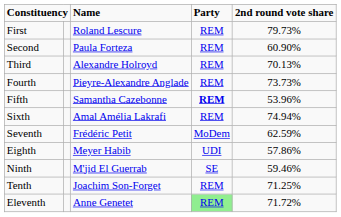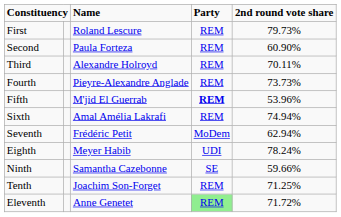 <table class="sortable wikitable">
 <tr ------------------>
 <td colspan="2"><strong>Constituency</strong></td>
 <td><strong>Name</strong></td>
 <td><strong>Party</strong></td>
 <td><strong>2nd round vote share</strong></td>
 </tr>
 <tr ------------------>
 <td>First</td>
 <td bgcolor=></td>
 <td><a href='#'>Roland Lescure</a></td>
 <td align=center><a href='#'>REM</a></td>
 <td align=center>79.73%</td>
 </tr>
 <tr ------------------>
 <td>Second</td>
 <td bgcolor=></td>
 <td><a href='#'>Paula Forteza</a></td>
 <td align=center><a href='#'>REM</a></td>
 <td align=center>60.90%</td>
 </tr>
 <tr ------------------>
 <td>Third</td>
 <td bgcolor=></td>
 <td><a href='#'>Alexandre Holroyd</a></td>
 <td align=center><a href='#'>REM</a></td>
-<td align=center>70.13%</td>
+<td align=center>70.11%</td>
 </tr>
 <tr ------------------>
 <td>Fourth</td>
 <td bgcolor=></td>
 <td><a href='#'>Pieyre-Alexandre Anglade</a></td>
 <td align=center><a href='#'>REM</a></td>
 <td align=center>73.73%</td>
 </tr>
 <tr ------------------>
 <td>Fifth</td>
 <td bgcolor=></td>
-<td><a href='#'>Samantha Cazebonne</a></td>
+<td><a href='#'>M'jid El Guerrab</a></td>
 <td align=center><strong><a href='#'>REM</a></strong></td>
 <td align=center>53.96%</td>
 </tr>
 <tr ------------------>
 <td>Sixth</td>
 <td bgcolor=></td>
 <td><a href='#'>Amal Amélia Lakrafi</a></td>
 <td align=center><a href='#'>REM</a></td>
 <td align=center>74.94%</td>
 </tr>
 <tr ------------------>
 <td>Seventh</td>
 <td bgcolor=></td>
 <td><a href='#'>Frédéric Petit</a></td>
 <td align=center><a href='#'>MoDem</a></td>
-<td align=center>62.59%</td>
+<td align=center>62.94%</td>
 </tr>
 <tr ------------------>
 <td>Eighth</td>
 <td bgcolor=></td>
 <td><a href='#'>Meyer Habib</a></td>
 <td align=center><a href='#'>UDI</a></td>
-<td align=center>57.86%</td>
+<td align=center>78.24%</td>
 </tr>
 <tr ------------------>
 <td>Ninth</td>
 <td></td>
-<td><a href='#'>M'jid El Guerrab</a></td>
+<td><a href='#'>Samantha Cazebonne</a></td>
 <td align=center><a href='#'>SE</a></td>
-<td align=center>59.46%</td>
+<td align=center>59.66%</td>
 </tr>
 <tr ------------------>
 <td>Tenth</td>
 <td bgcolor=></td>
 <td><a href='#'>Joachim Son-Forget</a></td>
 <td align=center><a href='#'>REM</a></td>
 <td align=center>71.25%</td>
 </tr>
 <tr ------------------>
 <td>Eleventh</td>
 <td bgcolor=></td>
 <td><a href='#'>Anne Genetet</a></td>
 <td align=center style="background: lightgreen;"><a href='#'>REM</a></td>
 <td align=center>71.72%</td>
 </tr>
 </table>
